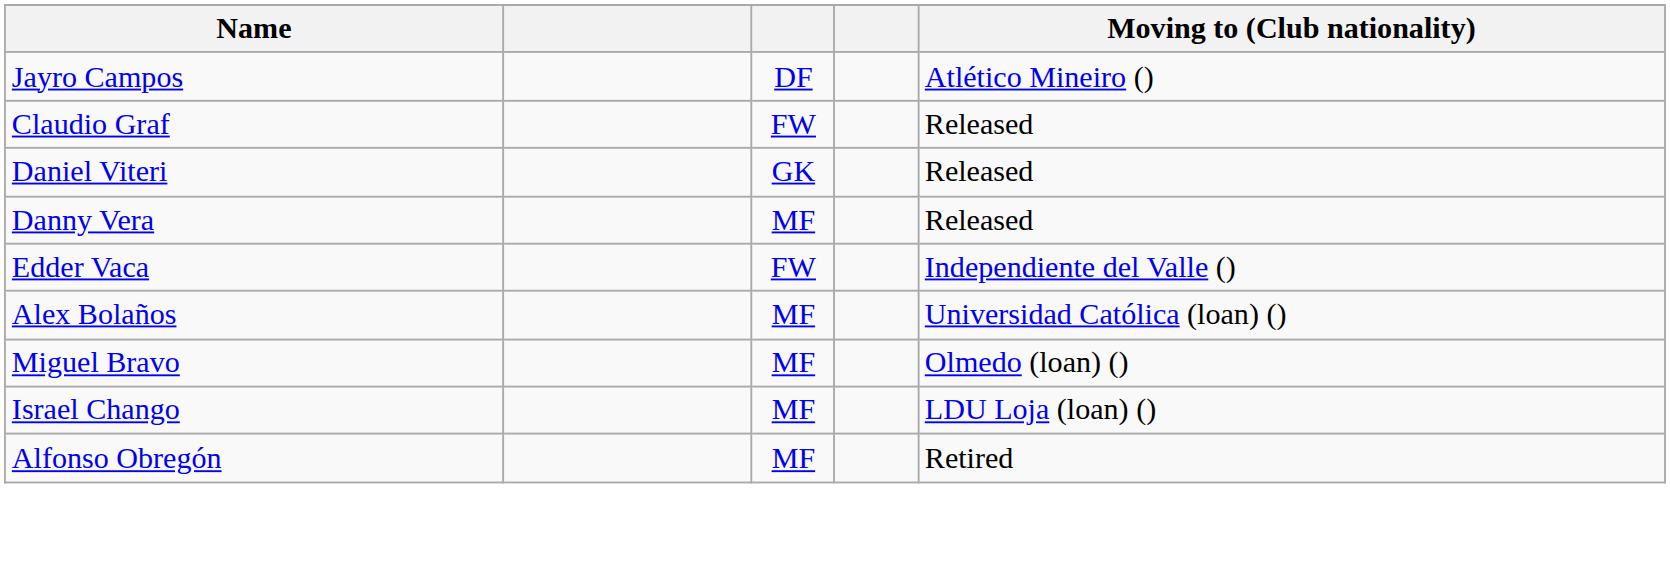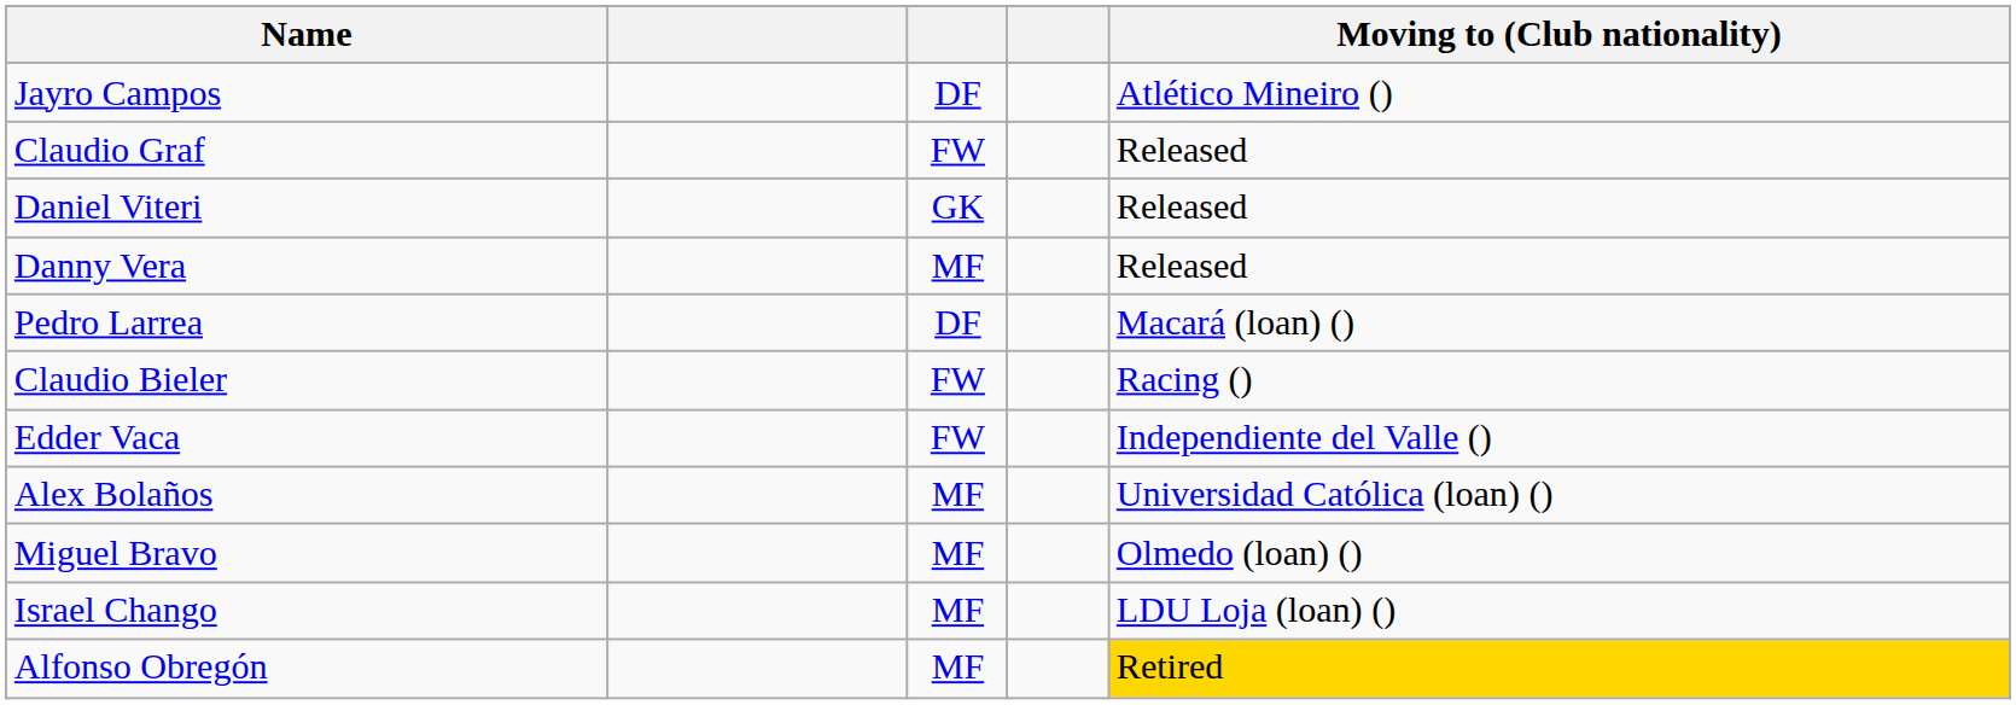 <table class="wikitable" style="text-align: center; width:100%">
 <tr>
 </tr>
 <tr>
 <th width=30% align="center">Name</th>
 <th width=15% align="center"></th>
 <th width=5% align="center"></th>
 <th width=5% align="center"></th>
 <th width=45% align="center">Moving to (Club nationality)</th>
 </tr>
 <tr>
 <td align=left><a href='#'>Jayro Campos</a></td>
 <td></td>
 <td><a href='#'>DF</a></td>
 <td></td>
 <td align=left><a href='#'>Atlético Mineiro</a>  ()</td>
 </tr>
 <tr>
 <td align=left><a href='#'>Claudio Graf</a></td>
 <td></td>
 <td><a href='#'>FW</a></td>
 <td></td>
 <td align=left>Released</td>
 </tr>
 <tr>
 <td align=left><a href='#'>Daniel Viteri</a></td>
 <td></td>
 <td><a href='#'>GK</a></td>
 <td></td>
 <td align=left>Released</td>
 </tr>
 <tr>
 <td align=left><a href='#'>Danny Vera</a></td>
 <td></td>
 <td><a href='#'>MF</a></td>
 <td></td>
 <td align=left>Released</td>
 </tr>
 <tr>
+<td align=left><a href='#'>Pedro Larrea</a></td>
+<td></td>
+<td><a href='#'>DF</a></td>
+<td></td>
+<td align=left><a href='#'>Macará</a> (loan)  ()</td>
+</tr>
+<tr>
+<td align=left><a href='#'>Claudio Bieler</a></td>
+<td></td>
+<td><a href='#'>FW</a></td>
+<td></td>
+<td align=left><a href='#'>Racing</a>  ()</td>
+</tr>
+<tr>
 <td align=left><a href='#'>Edder Vaca</a></td>
 <td></td>
 <td><a href='#'>FW</a></td>
 <td></td>
 <td align=left><a href='#'>Independiente del Valle</a>  ()</td>
 </tr>
 <tr>
 <td align=left><a href='#'>Alex Bolaños</a></td>
 <td></td>
 <td><a href='#'>MF</a></td>
 <td></td>
 <td align=left><a href='#'>Universidad Católica</a> (loan)  ()</td>
 </tr>
 <tr>
 <td align=left><a href='#'>Miguel Bravo</a></td>
 <td></td>
 <td><a href='#'>MF</a></td>
 <td></td>
 <td align=left><a href='#'>Olmedo</a> (loan)  ()</td>
 </tr>
 <tr>
 <td align=left><a href='#'>Israel Chango</a></td>
 <td></td>
 <td><a href='#'>MF</a></td>
 <td></td>
 <td align=left><a href='#'>LDU Loja</a> (loan)  ()</td>
 </tr>
 <tr>
 <td align=left><a href='#'>Alfonso Obregón</a></td>
 <td></td>
 <td><a href='#'>MF</a></td>
 <td></td>
-<td align=left>Retired</td>
+<td align=left style="background: gold;">Retired</td>
 </tr>
 </table>
